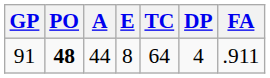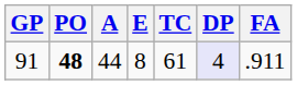 <table class="wikitable">
 <tr>
 <th><a href='#'>GP</a></th>
 <th><a href='#'>PO</a></th>
 <th><a href='#'>A</a></th>
 <th><a href='#'>E</a></th>
 <th><a href='#'>TC</a></th>
 <th><a href='#'>DP</a></th>
 <th><a href='#'>FA</a></th>
 </tr>
 <tr align=center>
 <td>91</td>
 <td><strong>48</strong></td>
 <td>44</td>
 <td>8</td>
-<td>64</td>
-<td>4</td>
+<td>61</td>
+<td style="background: lavender;">4</td>
 <td>.911</td>
 </tr>
 </table>
